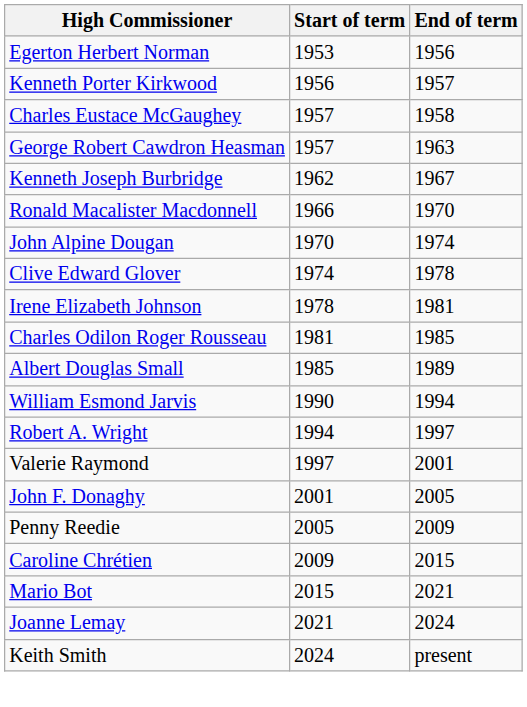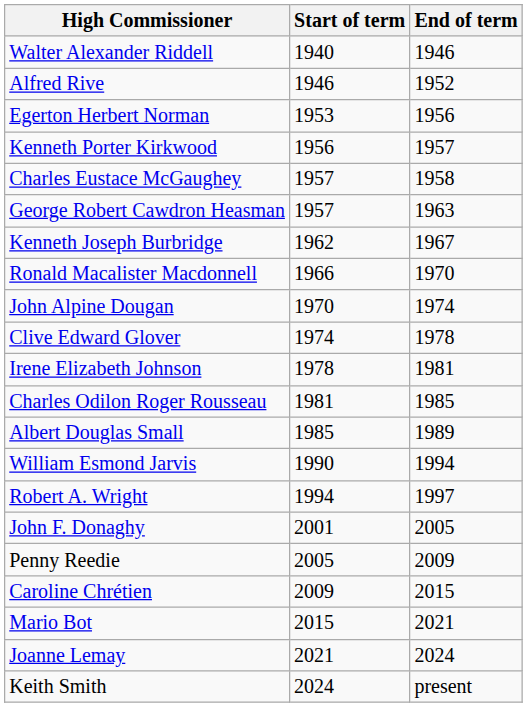 <table class="wikitable">
 <tr>
 <th>High Commissioner</th>
 <th>Start of term</th>
 <th>End of term</th>
+</tr>
+<tr>
+<td><a href='#'>Walter Alexander Riddell</a></td>
+<td>1940</td>
+<td>1946</td>
+</tr>
+<tr>
+<td><a href='#'>Alfred Rive</a></td>
+<td>1946</td>
+<td>1952</td>
 </tr>
 <tr>
 <td><a href='#'>Egerton Herbert Norman</a></td>
 <td>1953</td>
 <td>1956</td>
 </tr>
 <tr>
 <td><a href='#'>Kenneth Porter Kirkwood</a></td>
 <td>1956</td>
 <td>1957</td>
 </tr>
 <tr>
 <td><a href='#'>Charles Eustace McGaughey</a></td>
 <td>1957</td>
 <td>1958</td>
 </tr>
 <tr>
 <td><a href='#'>George Robert Cawdron Heasman</a></td>
 <td>1957</td>
 <td>1963</td>
 </tr>
 <tr>
 <td><a href='#'>Kenneth Joseph Burbridge</a></td>
 <td>1962</td>
 <td>1967</td>
 </tr>
 <tr>
 <td><a href='#'>Ronald Macalister Macdonnell</a></td>
 <td>1966</td>
 <td>1970</td>
 </tr>
 <tr>
 <td><a href='#'>John Alpine Dougan</a></td>
 <td>1970</td>
 <td>1974</td>
 </tr>
 <tr>
 <td><a href='#'>Clive Edward Glover</a></td>
 <td>1974</td>
 <td>1978</td>
 </tr>
 <tr>
 <td><a href='#'>Irene Elizabeth Johnson</a></td>
 <td>1978</td>
 <td>1981</td>
 </tr>
 <tr>
 <td><a href='#'>Charles Odilon Roger Rousseau</a></td>
 <td>1981</td>
 <td>1985</td>
 </tr>
 <tr>
 <td><a href='#'>Albert Douglas Small</a></td>
 <td>1985</td>
 <td>1989</td>
 </tr>
 <tr>
 <td><a href='#'>William Esmond Jarvis</a></td>
 <td>1990</td>
 <td>1994</td>
 </tr>
 <tr>
 <td><a href='#'>Robert A. Wright</a></td>
 <td>1994</td>
 <td>1997</td>
 </tr>
 <tr>
-<td>Valerie Raymond</td>
-<td>1997</td>
-<td>2001</td>
-</tr>
-<tr>
 <td><a href='#'>John F. Donaghy</a></td>
 <td>2001</td>
 <td>2005</td>
 </tr>
 <tr>
 <td>Penny Reedie</td>
 <td>2005</td>
 <td>2009</td>
 </tr>
 <tr>
 <td><a href='#'>Caroline Chrétien</a></td>
 <td>2009</td>
 <td>2015</td>
 </tr>
 <tr>
 <td><a href='#'>Mario Bot</a></td>
 <td>2015</td>
 <td>2021</td>
 </tr>
 <tr>
 <td><a href='#'>Joanne Lemay</a></td>
 <td>2021</td>
 <td>2024</td>
 </tr>
 <tr>
 <td>Keith Smith</td>
 <td>2024</td>
 <td>present</td>
 </tr>
 </table>
